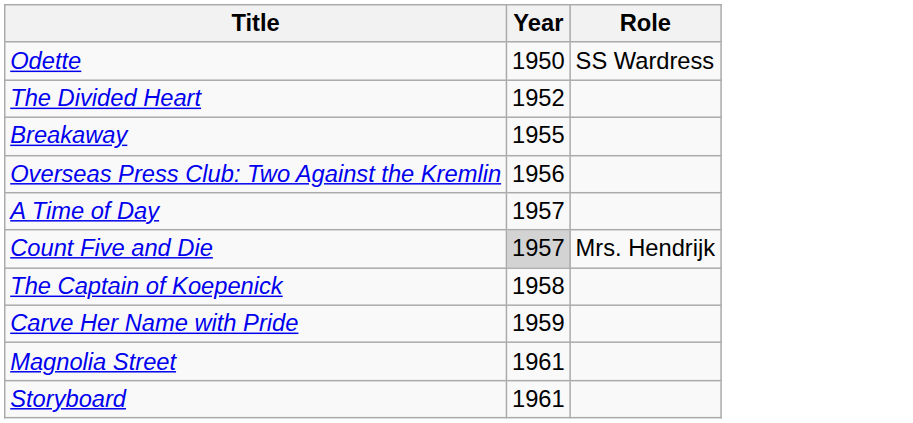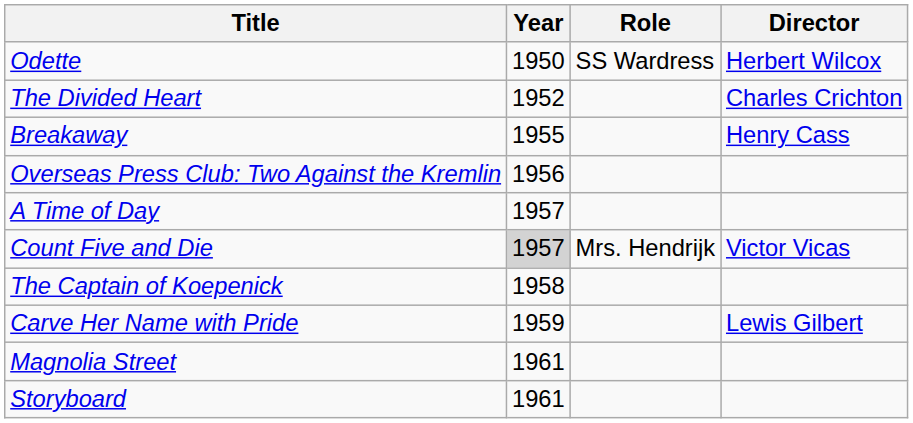 <table class="wikitable">
 <tr>
 <th>Title</th>
 <th>Year</th>
 <th>Role</th>
+<th>Director</th>
 </tr>
 <tr>
 <td><em><a href='#'>Odette</a></em></td>
 <td>1950</td>
 <td>SS Wardress</td>
+<td><a href='#'>Herbert Wilcox</a></td>
 </tr>
 <tr>
 <td><em><a href='#'>The Divided Heart</a></em></td>
 <td>1952</td>
 <td></td>
+<td><a href='#'>Charles Crichton</a></td>
 </tr>
 <tr>
 <td><em><a href='#'>Breakaway</a></em></td>
 <td>1955</td>
 <td></td>
+<td><a href='#'>Henry Cass</a></td>
 </tr>
 <tr>
 <td><em><a href='#'>Overseas Press Club: Two Against the Kremlin</a></em></td>
 <td>1956</td>
+<td></td>
 <td></td>
 </tr>
 <tr>
 <td><em><a href='#'>A Time of Day</a></em></td>
 <td>1957</td>
 <td></td>
+<td></td>
 </tr>
 <tr>
 <td><em><a href='#'>Count Five and Die</a></em></td>
 <td style="background: lightgrey;">1957</td>
 <td>Mrs. Hendrijk</td>
+<td><a href='#'>Victor Vicas</a></td>
 </tr>
 <tr>
 <td><em><a href='#'>The Captain of Koepenick</a></em></td>
 <td>1958</td>
+<td></td>
 <td></td>
 </tr>
 <tr>
 <td><em><a href='#'>Carve Her Name with Pride</a></em></td>
 <td>1959</td>
 <td></td>
+<td><a href='#'>Lewis Gilbert</a></td>
 </tr>
 <tr>
 <td><em><a href='#'>Magnolia Street</a></em></td>
 <td>1961</td>
+<td></td>
 <td></td>
 </tr>
 <tr>
 <td><em><a href='#'>Storyboard</a></em></td>
 <td>1961</td>
 <td></td>
+<td></td>
 </tr>
 </table>
